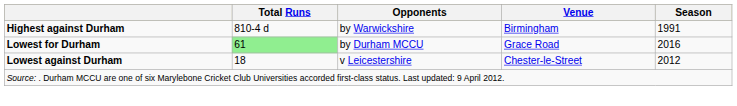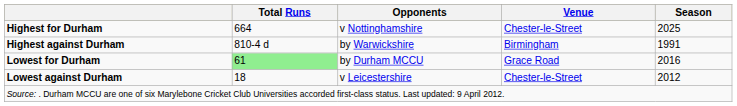 <table class="wikitable" width=90%>
 <tr bgcolor=#bdb76b>
 <th></th>
 <th>Total <a href='#'>Runs</a></th>
 <th>Opponents</th>
 <th><a href='#'>Venue</a></th>
 <th>Season</th>
+</tr>
+<tr>
+<td><strong>Highest for Durham</strong></td>
+<td>664</td>
+<td>v <a href='#'>Nottinghamshire</a></td>
+<td><a href='#'>Chester-le-Street</a></td>
+<td>2025</td>
 </tr>
 <tr>
 <td><strong>Highest against Durham</strong></td>
 <td>810-4 d</td>
 <td>by <a href='#'>Warwickshire</a></td>
 <td><a href='#'>Birmingham</a></td>
 <td>1991</td>
 </tr>
 <tr>
 <td><strong>Lowest for Durham</strong></td>
 <td style="background: lightgreen;">61</td>
 <td>by <a href='#'>Durham MCCU</a></td>
 <td><a href='#'>Grace Road</a></td>
 <td>2016</td>
 </tr>
 <tr>
 <td><strong>Lowest against Durham</strong></td>
 <td>18</td>
 <td>v <a href='#'>Leicestershire</a></td>
 <td><a href='#'>Chester-le-Street</a></td>
 <td>2012</td>
 </tr>
 <tr>
 <td colspan=5><small><em>Source: </em>. Durham MCCU are one of six Marylebone Cricket Club Universities accorded first-class status. Last updated: 9 April 2012.</small></td>
 </tr>
 </table>
